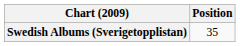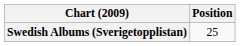 <table class="wikitable plainrowheaders" style="text-align:center">
 <tr>
 <th scope="col">Chart (2009)</th>
 <th scope="col">Position</th>
 </tr>
 <tr>
 <th scope="row">Swedish Albums (Sverigetopplistan)</th>
-<td>35</td>
+<td>25</td>
 </tr>
 </table>
